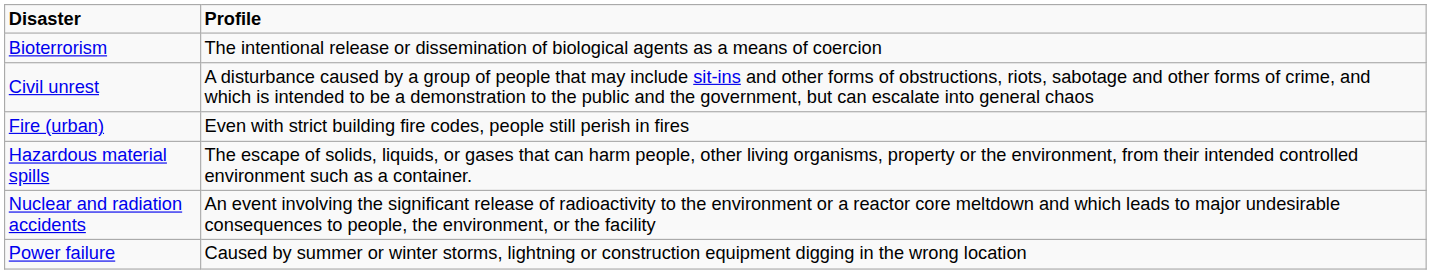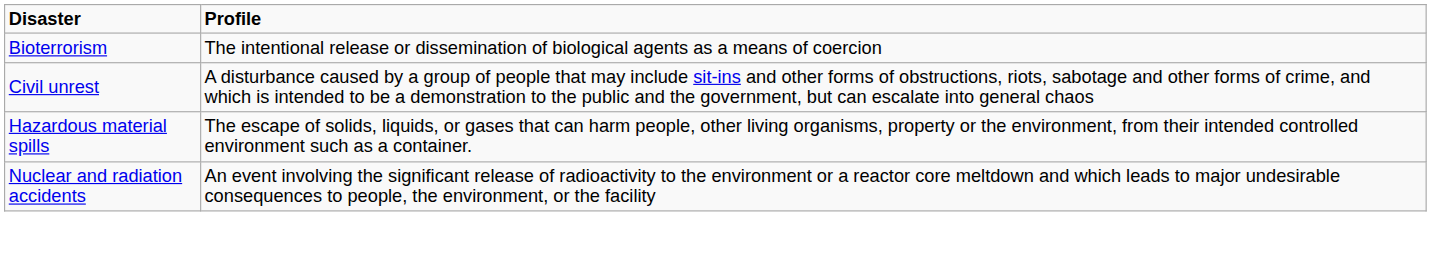 <table class="wikitable">
 <tr>
 <td><strong>Disaster</strong></td>
 <td><strong>Profile</strong></td>
 </tr>
 <tr>
 <td><a href='#'>Bioterrorism</a></td>
 <td>The intentional release or dissemination of biological agents as a means of coercion</td>
 </tr>
 <tr>
 <td><a href='#'>Civil unrest</a></td>
 <td>A disturbance caused by a group of people that may include <a href='#'>sit-ins</a> and other forms of obstructions, riots, sabotage and other forms of crime, and which is intended to be a demonstration to the public and the government, but can escalate into general chaos</td>
 </tr>
 <tr>
-<td><a href='#'>Fire (urban)</a></td>
-<td>Even with strict building fire codes, people still perish in fires</td>
-</tr>
-<tr>
 <td><a href='#'>Hazardous material spills</a></td>
 <td>The escape of solids, liquids, or gases that can harm people, other living organisms, property or the environment, from their intended controlled environment such as a container.</td>
 </tr>
 <tr>
 <td><a href='#'>Nuclear and radiation accidents</a></td>
 <td>An event involving the significant release of radioactivity to the environment or a reactor core meltdown and which leads to major undesirable consequences to people, the environment, or the facility</td>
 </tr>
-<tr>
-<td><a href='#'>Power failure</a></td>
-<td>Caused by summer or winter storms, lightning or construction equipment digging in the wrong location</td>
-</tr>
 </table>
